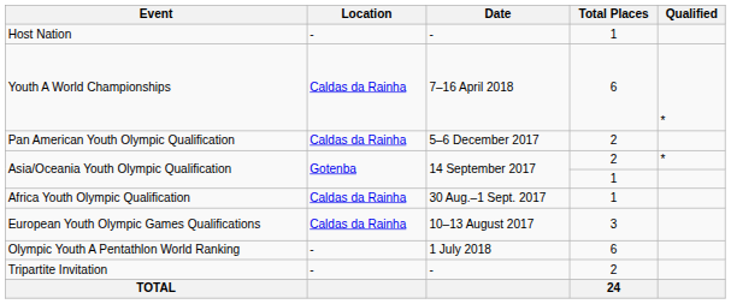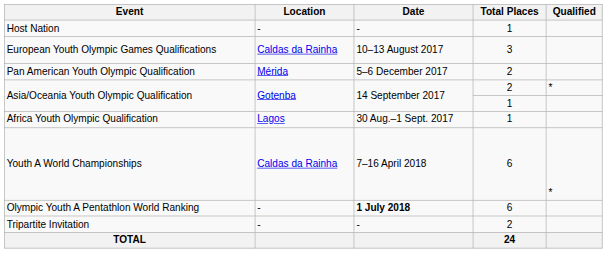 <table class="wikitable" width=950>
 <tr>
 <th>Event</th>
 <th>Location</th>
 <th>Date</th>
 <th>Total Places</th>
 <th>Qualified</th>
 </tr>
 <tr>
 <td>Host Nation</td>
 <td>-</td>
 <td>-</td>
 <td align="center">1</td>
 <td></td>
 </tr>
 <tr>
-<td>Youth A World Championships</td>
+<td>European Youth Olympic Games Qualifications</td>
 <td> <a href='#'>Caldas da Rainha</a></td>
-<td>7–16 April 2018</td>
-<td align="center">6</td>
-<td><br><br><br><br><br>*</td>
+<td>10–13 August 2017</td>
+<td align="center">3</td>
+<td><br><br></td>
 </tr>
 <tr>
 <td>Pan American Youth Olympic Qualification</td>
-<td> <a href='#'>Caldas da Rainha</a></td>
+<td> <a href='#'>Mérida</a></td>
 <td>5–6 December 2017</td>
 <td align="center">2</td>
 <td><br></td>
 </tr>
 <tr>
 <td rowspan=2>Asia/Oceania Youth Olympic Qualification</td>
 <td rowspan=2> <a href='#'>Gotenba</a></td>
 <td rowspan=2>14 September 2017</td>
 <td align="center">2</td>
 <td>*<br></td>
 </tr>
 <tr>
 <td align="center">1</td>
 <td></td>
 </tr>
 <tr>
 <td>Africa Youth Olympic Qualification</td>
-<td> <a href='#'>Caldas da Rainha</a></td>
+<td> <a href='#'>Lagos</a></td>
 <td>30 Aug.–1 Sept. 2017</td>
 <td align="center">1</td>
 <td></td>
 </tr>
 <tr>
-<td>European Youth Olympic Games Qualifications</td>
+<td>Youth A World Championships</td>
 <td> <a href='#'>Caldas da Rainha</a></td>
-<td>10–13 August 2017</td>
-<td align="center">3</td>
-<td><br><br></td>
+<td>7–16 April 2018</td>
+<td align="center">6</td>
+<td><br><br><br><br><br>*</td>
 </tr>
 <tr>
 <td>Olympic Youth A Pentathlon World Ranking</td>
 <td>-</td>
-<td>1 July 2018</td>
+<td><strong>1 July 2018</strong></td>
 <td align="center">6</td>
 <td></td>
 </tr>
 <tr>
 <td>Tripartite Invitation</td>
 <td>-</td>
 <td>-</td>
 <td align="center">2</td>
 <td></td>
 </tr>
 <tr>
 <th>TOTAL</th>
 <th></th>
 <th></th>
 <th>24</th>
 <th></th>
 </tr>
 </table>
